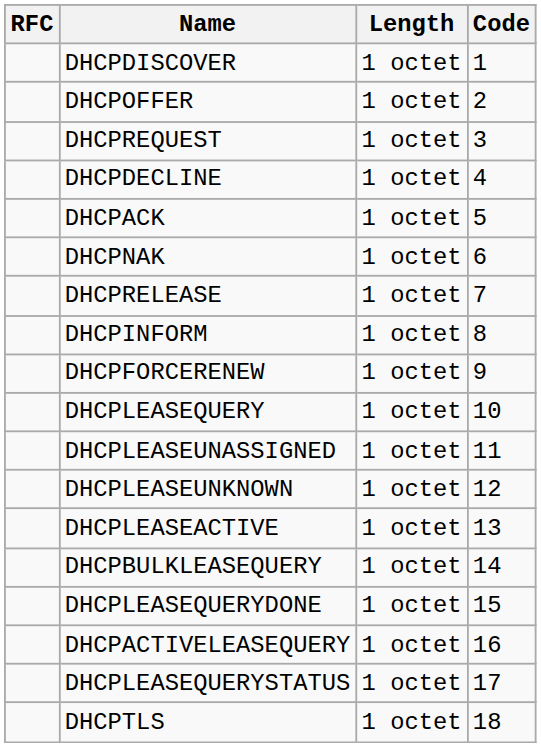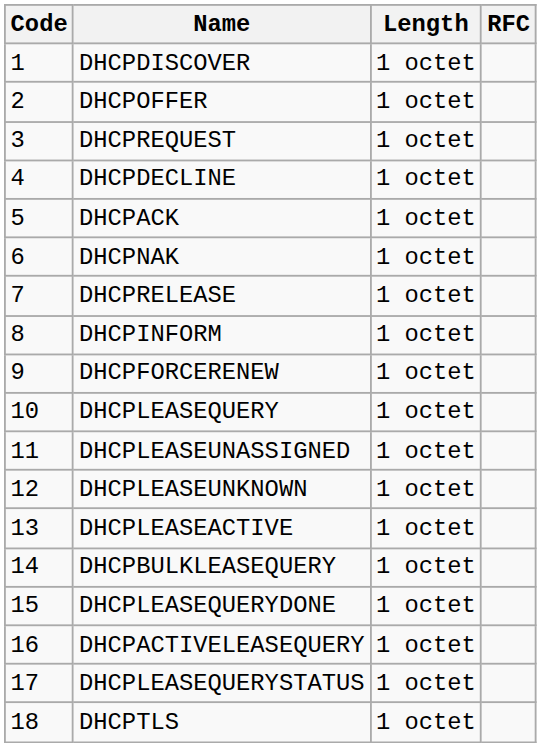 <table class="wikitable sortable">
 <tr>
-<th>RFC</th>
+<th>Code</th>
 <th>Name</th>
 <th>Length</th>
-<th>Code</th>
+<th>RFC</th>
 </tr>
 <tr>
-<td></td>
+<td>1</td>
 <td>DHCPDISCOVER</td>
 <td>1 octet</td>
-<td>1</td>
+<td></td>
 </tr>
 <tr>
-<td></td>
+<td>2</td>
 <td>DHCPOFFER</td>
 <td>1 octet</td>
-<td>2</td>
+<td></td>
 </tr>
 <tr>
-<td></td>
+<td>3</td>
 <td>DHCPREQUEST</td>
 <td>1 octet</td>
-<td>3</td>
+<td></td>
 </tr>
 <tr>
-<td></td>
+<td>4</td>
 <td>DHCPDECLINE</td>
 <td>1 octet</td>
-<td>4</td>
+<td></td>
 </tr>
 <tr>
-<td></td>
+<td>5</td>
 <td>DHCPACK</td>
 <td>1 octet</td>
-<td>5</td>
+<td></td>
 </tr>
 <tr>
-<td></td>
+<td>6</td>
 <td>DHCPNAK</td>
 <td>1 octet</td>
-<td>6</td>
+<td></td>
 </tr>
 <tr>
-<td></td>
+<td>7</td>
 <td>DHCPRELEASE</td>
 <td>1 octet</td>
-<td>7</td>
+<td></td>
 </tr>
 <tr>
-<td></td>
+<td>8</td>
 <td>DHCPINFORM</td>
 <td>1 octet</td>
-<td>8</td>
+<td></td>
 </tr>
 <tr>
-<td></td>
+<td>9</td>
 <td>DHCPFORCERENEW</td>
 <td>1 octet</td>
-<td>9</td>
+<td></td>
 </tr>
 <tr>
-<td></td>
+<td>10</td>
 <td>DHCPLEASEQUERY</td>
 <td>1 octet</td>
-<td>10</td>
+<td></td>
 </tr>
 <tr>
-<td></td>
+<td>11</td>
 <td>DHCPLEASEUNASSIGNED</td>
 <td>1 octet</td>
-<td>11</td>
+<td></td>
 </tr>
 <tr>
-<td></td>
+<td>12</td>
 <td>DHCPLEASEUNKNOWN</td>
 <td>1 octet</td>
-<td>12</td>
+<td></td>
 </tr>
 <tr>
-<td></td>
+<td>13</td>
 <td>DHCPLEASEACTIVE</td>
 <td>1 octet</td>
-<td>13</td>
+<td></td>
 </tr>
 <tr>
-<td></td>
+<td>14</td>
 <td>DHCPBULKLEASEQUERY</td>
 <td>1 octet</td>
-<td>14</td>
+<td></td>
 </tr>
 <tr>
-<td></td>
+<td>15</td>
 <td>DHCPLEASEQUERYDONE</td>
 <td>1 octet</td>
-<td>15</td>
+<td></td>
 </tr>
 <tr>
-<td></td>
+<td>16</td>
 <td>DHCPACTIVELEASEQUERY</td>
 <td>1 octet</td>
-<td>16</td>
+<td></td>
 </tr>
 <tr>
-<td></td>
+<td>17</td>
 <td>DHCPLEASEQUERYSTATUS</td>
 <td>1 octet</td>
-<td>17</td>
+<td></td>
 </tr>
 <tr>
-<td></td>
+<td>18</td>
 <td>DHCPTLS</td>
 <td>1 octet</td>
-<td>18</td>
+<td></td>
 </tr>
 </table>
